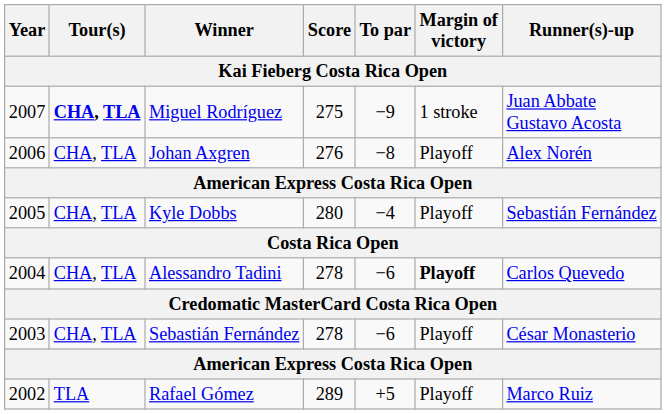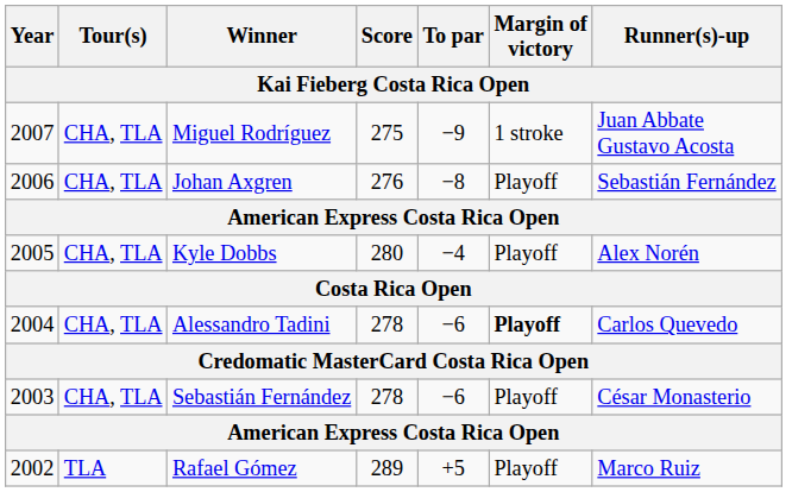 <table class=wikitable style=font-size:95%>
 <tr>
 <th>Year</th>
 <th>Tour(s)</th>
 <th>Winner</th>
 <th>Score</th>
 <th>To par</th>
 <th>Margin of<br>victory</th>
 <th>Runner(s)-up</th>
 </tr>
 <tr>
 <th colspan=7>Kai Fieberg Costa Rica Open</th>
 </tr>
 <tr>
 <td>2007</td>
-<td><strong><a href='#'>CHA</a>, <a href='#'>TLA</a></strong></td>
+<td><a href='#'>CHA</a>, <a href='#'>TLA</a></td>
 <td> <a href='#'>Miguel Rodríguez</a></td>
 <td align=center>275</td>
 <td align=center>−9</td>
 <td>1 stroke</td>
 <td> <a href='#'>Juan Abbate</a><br> <a href='#'>Gustavo Acosta</a></td>
 </tr>
 <tr>
 <td>2006</td>
 <td><a href='#'>CHA</a>, <a href='#'>TLA</a></td>
 <td> <a href='#'>Johan Axgren</a></td>
 <td align=center>276</td>
 <td align=center>−8</td>
 <td>Playoff</td>
-<td> <a href='#'>Alex Norén</a></td>
+<td> <a href='#'>Sebastián Fernández</a></td>
 </tr>
 <tr>
 <th colspan=7>American Express Costa Rica Open</th>
 </tr>
 <tr>
 <td>2005</td>
 <td><a href='#'>CHA</a>, <a href='#'>TLA</a></td>
 <td> <a href='#'>Kyle Dobbs</a></td>
 <td align=center>280</td>
 <td align=center>−4</td>
 <td>Playoff</td>
-<td> <a href='#'>Sebastián Fernández</a></td>
+<td> <a href='#'>Alex Norén</a></td>
 </tr>
 <tr>
 <th colspan=7>Costa Rica Open</th>
 </tr>
 <tr>
 <td>2004</td>
 <td><a href='#'>CHA</a>, <a href='#'>TLA</a></td>
 <td> <a href='#'>Alessandro Tadini</a></td>
 <td align=center>278</td>
 <td align=center>−6</td>
 <td><strong>Playoff</strong></td>
 <td> <a href='#'>Carlos Quevedo</a></td>
 </tr>
 <tr>
 <th colspan=7>Credomatic MasterCard Costa Rica Open</th>
 </tr>
 <tr>
 <td>2003</td>
 <td><a href='#'>CHA</a>, <a href='#'>TLA</a></td>
 <td> <a href='#'>Sebastián Fernández</a></td>
 <td align=center>278</td>
 <td align=center>−6</td>
 <td>Playoff</td>
 <td> <a href='#'>César Monasterio</a></td>
 </tr>
 <tr>
 <th colspan=7>American Express Costa Rica Open</th>
 </tr>
 <tr>
 <td>2002</td>
 <td><a href='#'>TLA</a></td>
 <td> <a href='#'>Rafael Gómez</a></td>
 <td align=center>289</td>
 <td align=center>+5</td>
 <td>Playoff</td>
 <td> <a href='#'>Marco Ruiz</a></td>
 </tr>
 </table>
